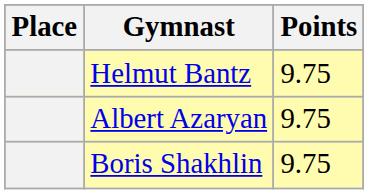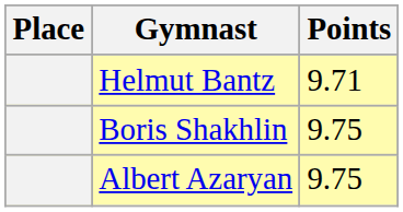 <table class="wikitable sortable">
 <tr>
 <th>Place</th>
 <th>Gymnast</th>
 <th>Points</th>
 </tr>
 <tr align="left" valign="top" bgcolor=fffcaf>
 <th></th>
 <td align="left"> <a href='#'>Helmut Bantz</a></td>
+<td align="left">9.71</td>
+</tr>
+<tr align="left" valign="top" bgcolor=fffcaf>
+<th></th>
+<td align="left"> <a href='#'>Boris Shakhlin</a></td>
 <td align="left">9.75</td>
 </tr>
 <tr align="left" valign="top" bgcolor=fffcaf>
 <th></th>
 <td align="left"> <a href='#'>Albert Azaryan</a></td>
 <td align="left">9.75</td>
 </tr>
-<tr align="left" valign="top" bgcolor=fffcaf>
-<th></th>
-<td align="left"> <a href='#'>Boris Shakhlin</a></td>
-<td align="left">9.75</td>
-</tr>
 </table>
